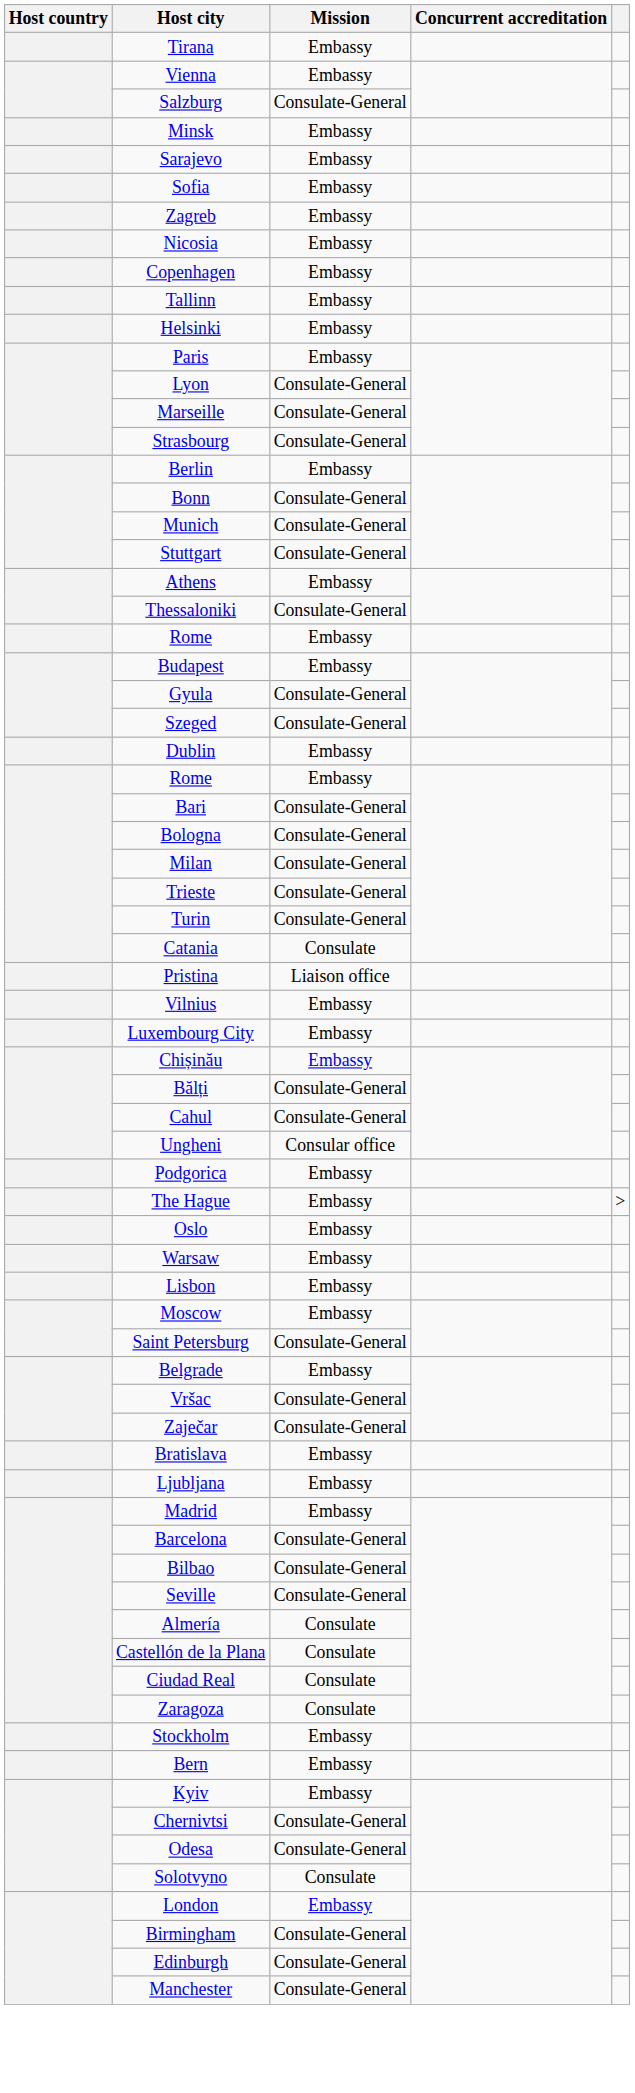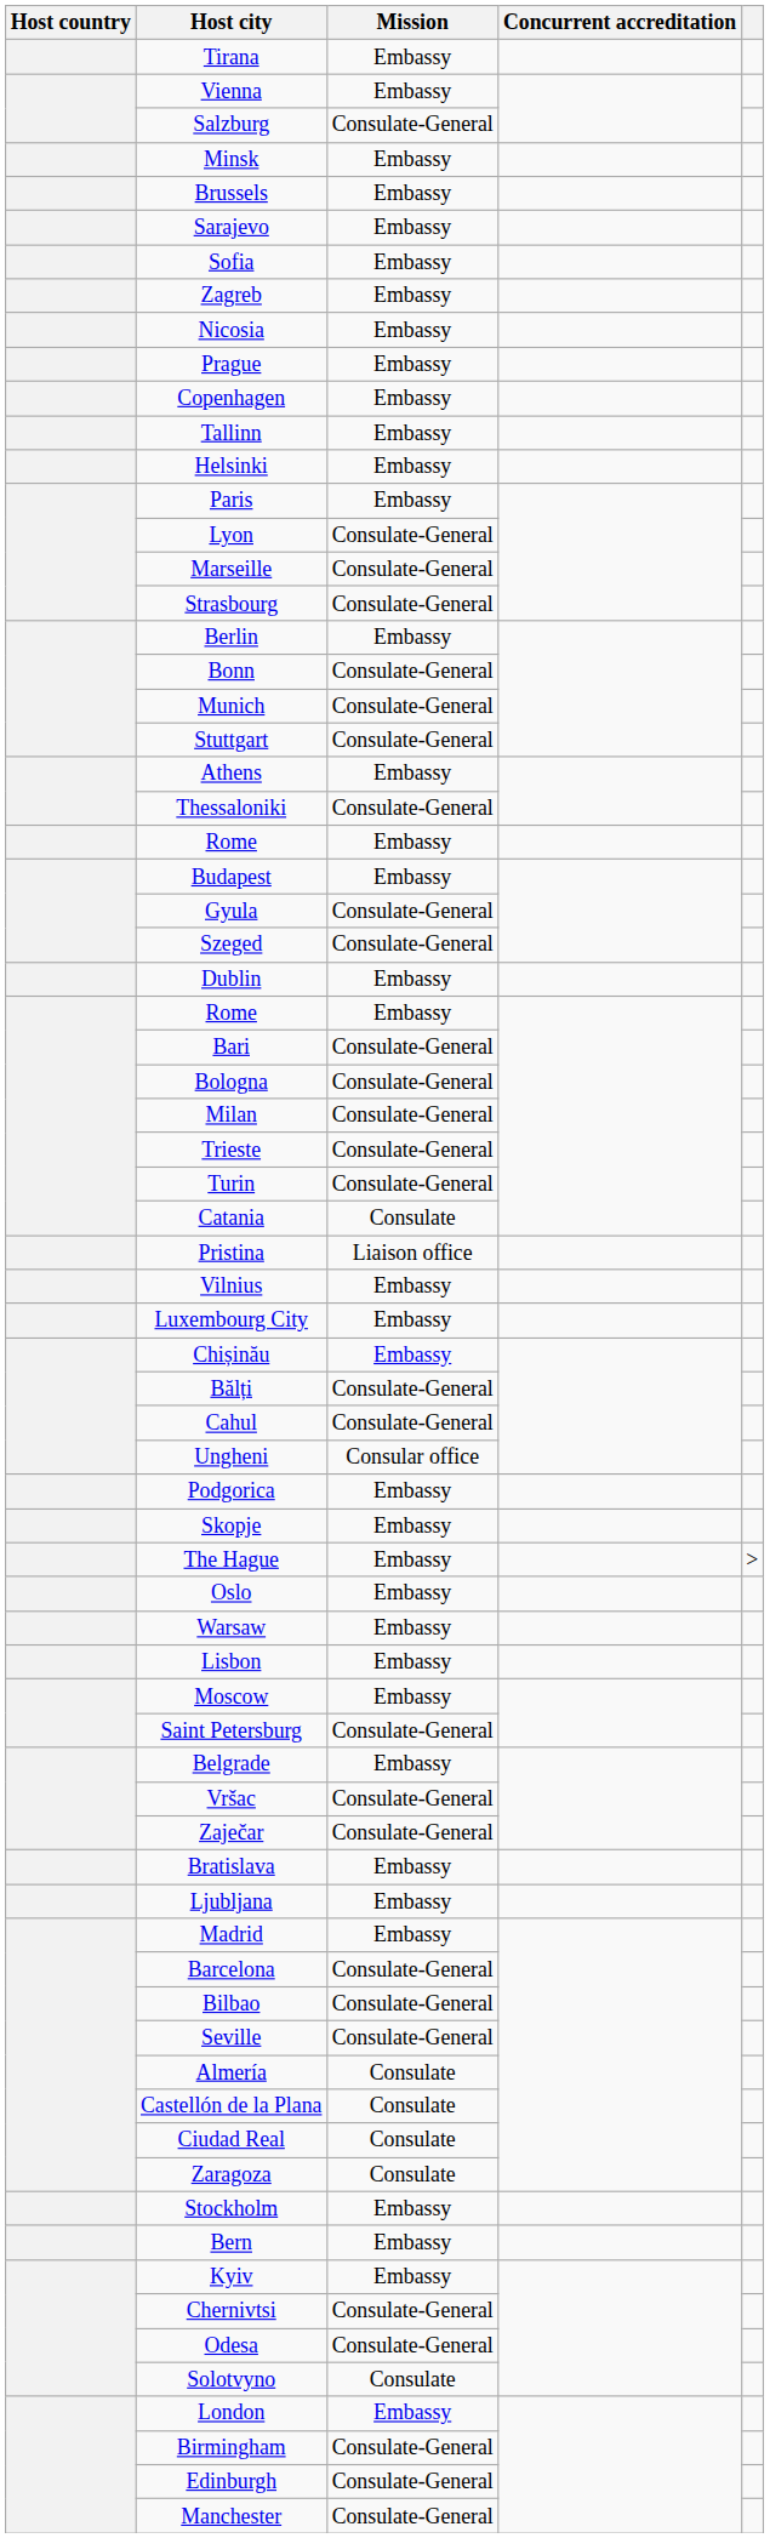 <table class="wikitable plainrowheaders" style="text-align:center;">
 <tr>
 <th scope="col">Host country</th>
 <th scope="col">Host city</th>
 <th scope="col">Mission</th>
 <th scope="col">Concurrent accreditation</th>
 <th scope="col"></th>
 </tr>
 <tr>
 <th scope="row"></th>
 <td><a href='#'>Tirana</a></td>
 <td>Embassy</td>
 <td></td>
 <td></td>
 </tr>
 <tr>
 <th scope="row" rowspan="2"></th>
 <td><a href='#'>Vienna</a></td>
 <td>Embassy</td>
 <td rowspan="2"></td>
 <td></td>
 </tr>
 <tr>
 <td><a href='#'>Salzburg</a></td>
 <td>Consulate-General</td>
 <td></td>
 </tr>
 <tr>
 <th scope="row"></th>
 <td><a href='#'>Minsk</a></td>
 <td>Embassy</td>
 <td></td>
 <td></td>
 </tr>
 <tr>
 <th scope="row"></th>
+<td><a href='#'>Brussels</a></td>
+<td>Embassy</td>
+<td></td>
+<td></td>
+</tr>
+<tr>
+<th scope="row"></th>
 <td><a href='#'>Sarajevo</a></td>
 <td>Embassy</td>
 <td></td>
 <td></td>
 </tr>
 <tr>
 <th scope="row"></th>
 <td><a href='#'>Sofia</a></td>
 <td>Embassy</td>
 <td></td>
 <td></td>
 </tr>
 <tr>
 <th scope="row"></th>
 <td><a href='#'>Zagreb</a></td>
 <td>Embassy</td>
 <td></td>
 <td></td>
 </tr>
 <tr>
 <th scope="row"></th>
 <td><a href='#'>Nicosia</a></td>
+<td>Embassy</td>
+<td></td>
+<td></td>
+</tr>
+<tr>
+<th scope="row"></th>
+<td><a href='#'>Prague</a></td>
 <td>Embassy</td>
 <td></td>
 <td></td>
 </tr>
 <tr>
 <th scope="row"></th>
 <td><a href='#'>Copenhagen</a></td>
 <td>Embassy</td>
 <td></td>
 <td></td>
 </tr>
 <tr>
 <th scope="row"></th>
 <td><a href='#'>Tallinn</a></td>
 <td>Embassy</td>
 <td></td>
 <td></td>
 </tr>
 <tr>
 <th scope="row"></th>
 <td><a href='#'>Helsinki</a></td>
 <td>Embassy</td>
 <td></td>
 <td></td>
 </tr>
 <tr>
 <th scope="row" rowspan="4"></th>
 <td><a href='#'>Paris</a></td>
 <td>Embassy</td>
 <td rowspan="4"></td>
 <td></td>
 </tr>
 <tr>
 <td><a href='#'>Lyon</a></td>
 <td>Consulate-General</td>
 <td></td>
 </tr>
 <tr>
 <td><a href='#'>Marseille</a></td>
 <td>Consulate-General</td>
 <td></td>
 </tr>
 <tr>
 <td><a href='#'>Strasbourg</a></td>
 <td>Consulate-General</td>
 <td></td>
 </tr>
 <tr>
 <th scope="row" rowspan="4"></th>
 <td><a href='#'>Berlin</a></td>
 <td>Embassy</td>
 <td rowspan="4"></td>
 <td></td>
 </tr>
 <tr>
 <td><a href='#'>Bonn</a></td>
 <td>Consulate-General</td>
 <td></td>
 </tr>
 <tr>
 <td><a href='#'>Munich</a></td>
 <td>Consulate-General</td>
 <td></td>
 </tr>
 <tr>
 <td><a href='#'>Stuttgart</a></td>
 <td>Consulate-General</td>
 <td></td>
 </tr>
 <tr>
 <th scope="row" rowspan="2"></th>
 <td><a href='#'>Athens</a></td>
 <td>Embassy</td>
 <td rowspan="2"></td>
 <td></td>
 </tr>
 <tr>
 <td><a href='#'>Thessaloniki</a></td>
 <td>Consulate-General</td>
 <td></td>
 </tr>
 <tr>
 <th scope="row"></th>
 <td><a href='#'>Rome</a></td>
 <td>Embassy</td>
 <td></td>
 <td></td>
 </tr>
 <tr>
 <th scope="row" rowspan="3"></th>
 <td><a href='#'>Budapest</a></td>
 <td>Embassy</td>
 <td rowspan="3"></td>
 <td></td>
 </tr>
 <tr>
 <td><a href='#'>Gyula</a></td>
 <td>Consulate-General</td>
 <td></td>
 </tr>
 <tr>
 <td><a href='#'>Szeged</a></td>
 <td>Consulate-General</td>
 <td></td>
 </tr>
 <tr>
 <th scope="row"></th>
 <td><a href='#'>Dublin</a></td>
 <td>Embassy</td>
 <td></td>
 <td></td>
 </tr>
 <tr>
 <th scope="row" rowspan="7"></th>
 <td><a href='#'>Rome</a></td>
 <td>Embassy</td>
 <td rowspan="7"></td>
 <td></td>
 </tr>
 <tr>
 <td><a href='#'>Bari</a></td>
 <td>Consulate-General</td>
 <td></td>
 </tr>
 <tr>
 <td><a href='#'>Bologna</a></td>
 <td>Consulate-General</td>
 <td></td>
 </tr>
 <tr>
 <td><a href='#'>Milan</a></td>
 <td>Consulate-General</td>
 <td></td>
 </tr>
 <tr>
 <td><a href='#'>Trieste</a></td>
 <td>Consulate-General</td>
 <td></td>
 </tr>
 <tr>
 <td><a href='#'>Turin</a></td>
 <td>Consulate-General</td>
 <td></td>
 </tr>
 <tr>
 <td><a href='#'>Catania</a></td>
 <td>Consulate</td>
 <td></td>
 </tr>
 <tr>
 <th scope="row"></th>
 <td><a href='#'>Pristina</a></td>
 <td>Liaison office</td>
 <td></td>
 <td></td>
 </tr>
 <tr>
 <th scope="row"></th>
 <td><a href='#'>Vilnius</a></td>
 <td>Embassy</td>
 <td></td>
 <td></td>
 </tr>
 <tr>
 <th scope="row"></th>
 <td><a href='#'>Luxembourg City</a></td>
 <td>Embassy</td>
 <td></td>
 <td></td>
 </tr>
 <tr>
 <th scope="row" rowspan="4"></th>
 <td><a href='#'>Chișinău</a></td>
 <td><a href='#'>Embassy</a></td>
 <td rowspan="4"></td>
 <td></td>
 </tr>
 <tr>
 <td><a href='#'>Bălți</a></td>
 <td>Consulate-General</td>
 <td></td>
 </tr>
 <tr>
 <td><a href='#'>Cahul</a></td>
 <td>Consulate-General</td>
 <td></td>
 </tr>
 <tr>
 <td><a href='#'>Ungheni</a></td>
 <td>Consular office</td>
 <td></td>
 </tr>
 <tr>
 <th scope="row"></th>
 <td><a href='#'>Podgorica</a></td>
 <td>Embassy</td>
 <td></td>
 <td></td>
 </tr>
 <tr>
 <th scope="row"></th>
+<td><a href='#'>Skopje</a></td>
+<td>Embassy</td>
+<td></td>
+<td></td>
+</tr>
+<tr>
+<th scope="row"></th>
 <td><a href='#'>The Hague</a></td>
 <td>Embassy</td>
 <td></td>
 <td>></td>
 </tr>
 <tr>
 <th scope="row"></th>
 <td><a href='#'>Oslo</a></td>
 <td>Embassy</td>
 <td></td>
 <td></td>
 </tr>
 <tr>
 <th scope="row"></th>
 <td><a href='#'>Warsaw</a></td>
 <td>Embassy</td>
 <td></td>
 <td></td>
 </tr>
 <tr>
 <th scope="row"></th>
 <td><a href='#'>Lisbon</a></td>
 <td>Embassy</td>
 <td></td>
 <td></td>
 </tr>
 <tr>
 <th scope="row" rowspan="2"></th>
 <td><a href='#'>Moscow</a></td>
 <td>Embassy</td>
 <td rowspan="2"></td>
 <td></td>
 </tr>
 <tr>
 <td><a href='#'>Saint Petersburg</a></td>
 <td>Consulate-General</td>
 <td></td>
 </tr>
 <tr>
 <th scope="row" rowspan="3"></th>
 <td><a href='#'>Belgrade</a></td>
 <td>Embassy</td>
 <td rowspan="3"></td>
 <td></td>
 </tr>
 <tr>
 <td><a href='#'>Vršac</a></td>
 <td>Consulate-General</td>
 <td></td>
 </tr>
 <tr>
 <td><a href='#'>Zaječar</a></td>
 <td>Consulate-General</td>
 <td></td>
 </tr>
 <tr>
 <th scope="row"></th>
 <td><a href='#'>Bratislava</a></td>
 <td>Embassy</td>
 <td></td>
 <td></td>
 </tr>
 <tr>
 <th scope="row"></th>
 <td><a href='#'>Ljubljana</a></td>
 <td>Embassy</td>
 <td></td>
 <td></td>
 </tr>
 <tr>
 <th scope="row" rowspan="8"></th>
 <td><a href='#'>Madrid</a></td>
 <td>Embassy</td>
 <td rowspan="8"></td>
 <td></td>
 </tr>
 <tr>
 <td><a href='#'>Barcelona</a></td>
 <td>Consulate-General</td>
 <td></td>
 </tr>
 <tr>
 <td><a href='#'>Bilbao</a></td>
 <td>Consulate-General</td>
 <td></td>
 </tr>
 <tr>
 <td><a href='#'>Seville</a></td>
 <td>Consulate-General</td>
 <td></td>
 </tr>
 <tr>
 <td><a href='#'>Almería</a></td>
 <td>Consulate</td>
 <td></td>
 </tr>
 <tr>
 <td><a href='#'>Castellón de la Plana</a></td>
 <td>Consulate</td>
 <td></td>
 </tr>
 <tr>
 <td><a href='#'>Ciudad Real</a></td>
 <td>Consulate</td>
 <td></td>
 </tr>
 <tr>
 <td><a href='#'>Zaragoza</a></td>
 <td>Consulate</td>
 <td></td>
 </tr>
 <tr>
 <th scope="row"></th>
 <td><a href='#'>Stockholm</a></td>
 <td>Embassy</td>
 <td></td>
 <td></td>
 </tr>
 <tr>
 <th scope="row"></th>
 <td><a href='#'>Bern</a></td>
 <td>Embassy</td>
 <td></td>
 <td></td>
 </tr>
 <tr>
 <th scope="row" rowspan="4"></th>
 <td><a href='#'>Kyiv</a></td>
 <td>Embassy</td>
 <td rowspan="4"></td>
 <td></td>
 </tr>
 <tr>
 <td><a href='#'>Chernivtsi</a></td>
 <td>Consulate-General</td>
 <td></td>
 </tr>
 <tr>
 <td><a href='#'>Odesa</a></td>
 <td>Consulate-General</td>
 <td></td>
 </tr>
 <tr>
 <td><a href='#'>Solotvyno</a></td>
 <td>Consulate</td>
 <td></td>
 </tr>
 <tr>
 <th scope="row" rowspan="4"></th>
 <td><a href='#'>London</a></td>
 <td><a href='#'>Embassy</a></td>
 <td rowspan="4"></td>
 <td></td>
 </tr>
 <tr>
 <td><a href='#'>Birmingham</a></td>
 <td>Consulate-General</td>
 <td></td>
 </tr>
 <tr>
 <td><a href='#'>Edinburgh</a></td>
 <td>Consulate-General</td>
 <td></td>
 </tr>
 <tr>
 <td><a href='#'>Manchester</a></td>
 <td>Consulate-General</td>
 <td></td>
 </tr>
 </table>
